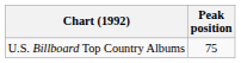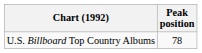 <table class="wikitable">
 <tr>
 <th>Chart (1992)</th>
 <th>Peak<br>position</th>
 </tr>
 <tr>
 <td>U.S. <em>Billboard</em> Top Country Albums</td>
-<td align="center">75</td>
+<td align="center">78</td>
 </tr>
 </table>
